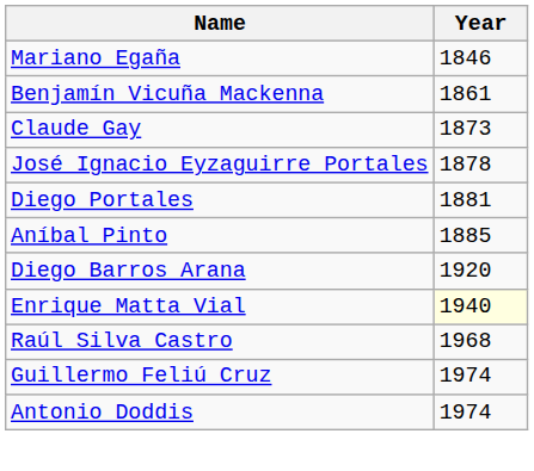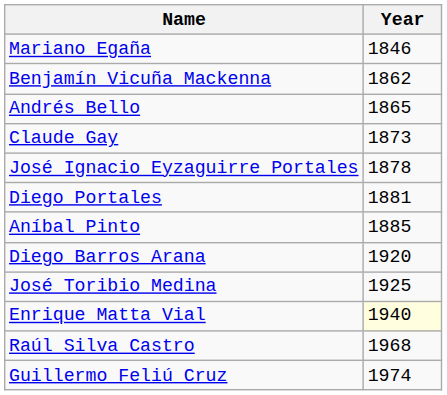 <table class="wikitable">
 <tr>
 <th width="250">Name</th>
 <th width="50">Year</th>
 </tr>
 <tr>
 <td><a href='#'>Mariano Egaña</a></td>
 <td>1846</td>
 </tr>
 <tr>
 <td><a href='#'>Benjamín Vicuña Mackenna</a></td>
-<td>1861</td>
+<td>1862</td>
+</tr>
+<tr>
+<td><a href='#'>Andrés Bello</a></td>
+<td>1865</td>
 </tr>
 <tr>
 <td><a href='#'>Claude Gay</a></td>
 <td>1873</td>
 </tr>
 <tr>
 <td><a href='#'>José Ignacio Eyzaguirre Portales</a></td>
 <td>1878</td>
 </tr>
 <tr>
 <td><a href='#'>Diego Portales</a></td>
 <td>1881</td>
 </tr>
 <tr>
 <td><a href='#'>Aníbal Pinto</a></td>
 <td>1885</td>
 </tr>
 <tr>
 <td><a href='#'>Diego Barros Arana</a></td>
 <td>1920</td>
 </tr>
 <tr>
+<td><a href='#'>José Toribio Medina</a></td>
+<td>1925</td>
+</tr>
+<tr>
 <td><a href='#'>Enrique Matta Vial</a></td>
 <td style="background: lightyellow;">1940</td>
 </tr>
 <tr>
 <td><a href='#'>Raúl Silva Castro</a></td>
 <td>1968</td>
 </tr>
 <tr>
 <td><a href='#'>Guillermo Feliú Cruz</a></td>
 <td>1974</td>
 </tr>
-<tr>
-<td><a href='#'>Antonio Doddis</a></td>
-<td>1974</td>
-</tr>
 </table>
